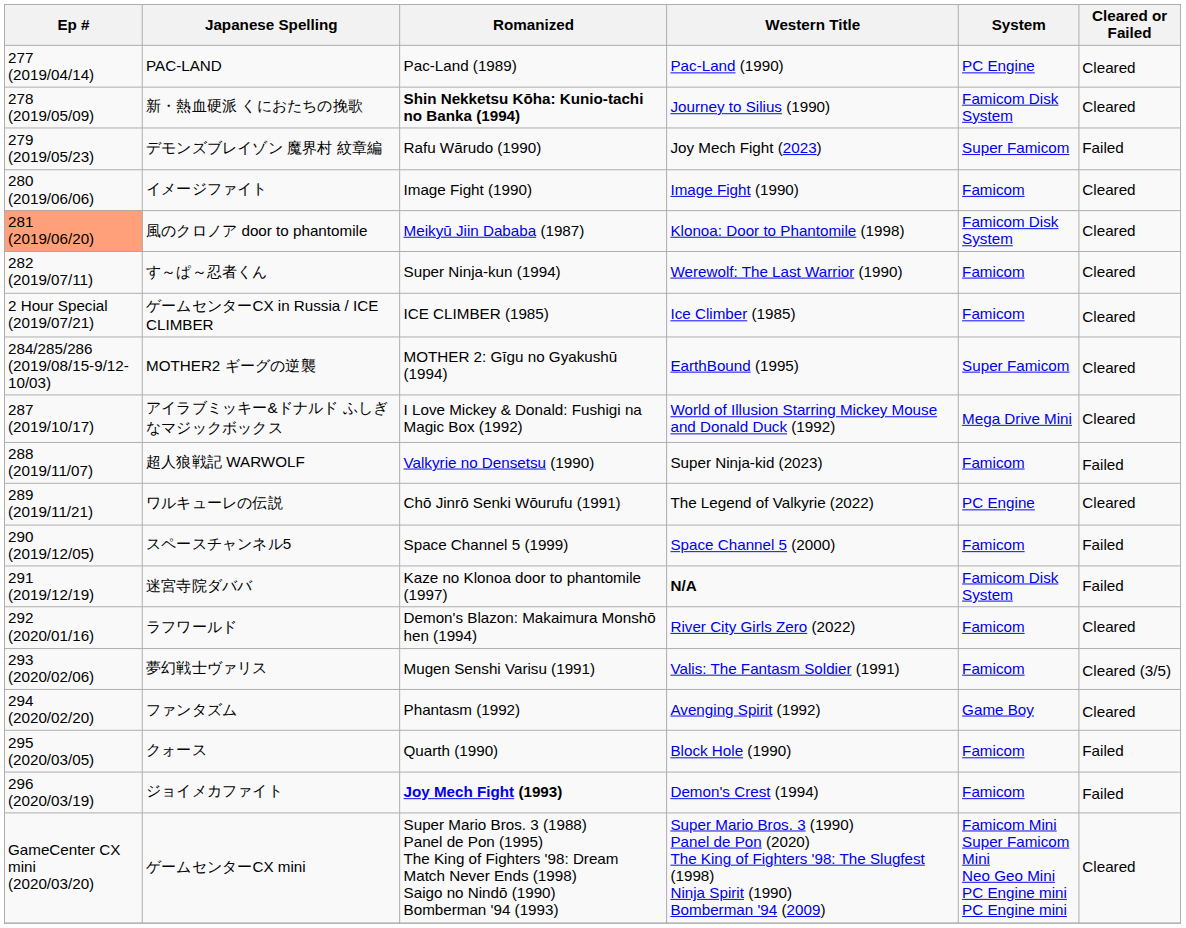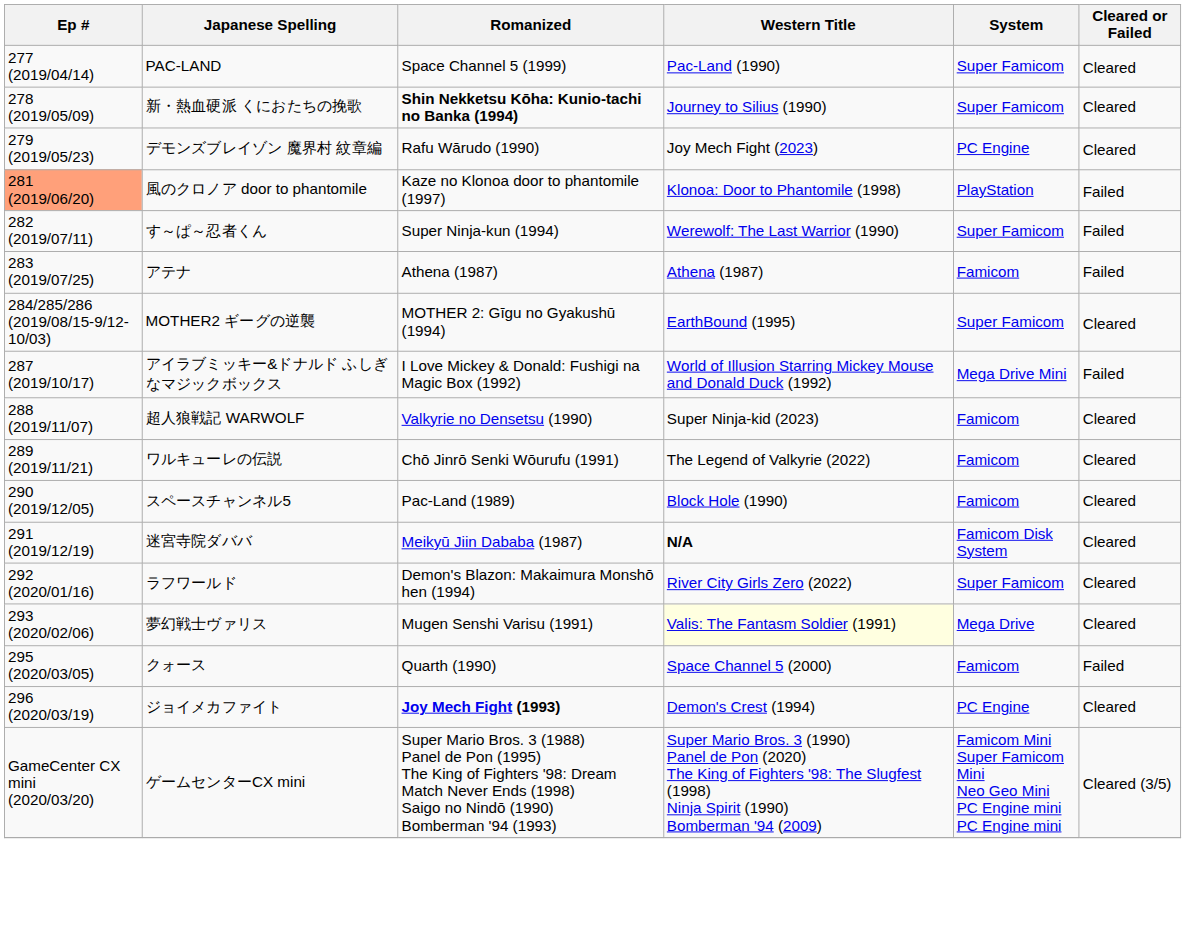 <table class="wikitable" style="width:98%;">
 <tr>
 <th>Ep #</th>
 <th>Japanese Spelling</th>
 <th>Romanized</th>
 <th>Western Title</th>
 <th>System</th>
 <th>Cleared or Failed</th>
 </tr>
 <tr>
 <td>277<br>(2019/04/14)</td>
 <td>PAC-LAND</td>
-<td>Pac-Land (1989)</td>
+<td>Space Channel 5 (1999)</td>
 <td><a href='#'>Pac-Land</a> (1990)</td>
-<td><a href='#'>PC Engine</a></td>
+<td><a href='#'>Super Famicom</a></td>
 <td>Cleared<sup></sup></td>
 </tr>
 <tr>
 <td>278<br>(2019/05/09)</td>
 <td>新・熱血硬派 くにおたちの挽歌</td>
 <td><strong>Shin Nekketsu Kōha: Kunio-tachi no Banka (1994)</strong></td>
 <td><a href='#'>Journey to Silius</a> (1990)</td>
-<td><a href='#'>Famicom Disk System</a></td>
+<td><a href='#'>Super Famicom</a></td>
 <td>Cleared</td>
 </tr>
 <tr>
 <td>279<br>(2019/05/23)</td>
 <td>デモンズブレイゾン 魔界村 紋章編</td>
 <td>Rafu Wārudo (1990)</td>
 <td>Joy Mech Fight (<a href='#'>2023</a>)</td>
-<td><a href='#'>Super Famicom</a></td>
-<td>Failed</td>
-</tr>
-<tr>
-<td>280<br>(2019/06/06)</td>
-<td>イメージファイト</td>
-<td>Image Fight (1990)</td>
-<td><a href='#'>Image Fight</a> (1990)</td>
-<td><a href='#'>Famicom</a></td>
-<td>Cleared</td>
+<td><a href='#'>PC Engine</a></td>
+<td>Cleared<sup></sup></td>
 </tr>
 <tr>
 <td style="background: lightsalmon;">281<br>(2019/06/20)</td>
 <td>風のクロノア door to phantomile</td>
-<td><a href='#'>Meikyū Jiin Dababa</a> (1987)</td>
+<td>Kaze no Klonoa door to phantomile (1997)</td>
 <td><a href='#'>Klonoa: Door to Phantomile</a> (1998)</td>
-<td><a href='#'>Famicom Disk System</a></td>
-<td>Cleared</td>
+<td><a href='#'>PlayStation</a></td>
+<td>Failed<sup></sup></td>
 </tr>
 <tr>
 <td>282<br>(2019/07/11)</td>
 <td>す～ぱ～忍者くん</td>
 <td>Super Ninja-kun (1994)</td>
 <td><a href='#'>Werewolf: The Last Warrior</a> (1990)</td>
-<td><a href='#'>Famicom</a></td>
-<td>Cleared</td>
+<td><a href='#'>Super Famicom</a></td>
+<td>Failed</td>
 </tr>
 <tr>
-<td>2 Hour Special<br>(2019/07/21)</td>
-<td>ゲームセンターCX in Russia / ICE CLIMBER</td>
-<td>ICE CLIMBER (1985)</td>
-<td><a href='#'>Ice Climber</a> (1985)</td>
+<td>283<br>(2019/07/25)</td>
+<td>アテナ</td>
+<td>Athena (1987)</td>
+<td><a href='#'>Athena</a> (1987)</td>
 <td><a href='#'>Famicom</a></td>
-<td>Cleared<sup></sup></td>
+<td>Failed</td>
 </tr>
 <tr>
 <td>284/285/286<br>(2019/08/15-9/12-10/03)</td>
 <td>MOTHER2 ギーグの逆襲</td>
 <td>MOTHER 2: Gīgu no Gyakushū (1994)</td>
 <td><a href='#'>EarthBound</a> (1995)</td>
 <td><a href='#'>Super Famicom</a></td>
 <td>Cleared<sup></sup></td>
 </tr>
 <tr>
 <td>287<br>(2019/10/17)</td>
 <td>アイラブミッキー&ドナルド ふしぎなマジックボックス</td>
 <td>I Love Mickey & Donald: Fushigi na Magic Box (1992)</td>
 <td><a href='#'>World of Illusion Starring Mickey Mouse and Donald Duck</a> (1992)</td>
 <td><a href='#'>Mega Drive Mini</a></td>
-<td>Cleared</td>
+<td>Failed</td>
 </tr>
 <tr>
 <td>288<br>(2019/11/07)</td>
 <td>超人狼戦記 WARWOLF</td>
 <td><a href='#'>Valkyrie no Densetsu</a> (1990)</td>
 <td>Super Ninja-kid (2023)</td>
 <td><a href='#'>Famicom</a></td>
-<td>Failed<sup></sup></td>
+<td>Cleared</td>
 </tr>
 <tr>
 <td>289<br>(2019/11/21)</td>
 <td>ワルキューレの伝説</td>
 <td>Chō Jinrō Senki Wōurufu (1991)</td>
 <td>The Legend of Valkyrie (2022)</td>
-<td><a href='#'>PC Engine</a></td>
+<td><a href='#'>Famicom</a></td>
 <td>Cleared</td>
 </tr>
 <tr>
 <td>290<br>(2019/12/05)</td>
 <td>スペースチャンネル5</td>
-<td>Space Channel 5 (1999)</td>
-<td><a href='#'>Space Channel 5</a> (2000)</td>
+<td>Pac-Land (1989)</td>
+<td><a href='#'>Block Hole</a> (1990)</td>
 <td><a href='#'>Famicom</a></td>
-<td>Failed</td>
+<td>Cleared</td>
 </tr>
 <tr>
 <td>291<br>(2019/12/19)</td>
 <td>迷宮寺院ダババ</td>
-<td>Kaze no Klonoa door to phantomile (1997)</td>
+<td><a href='#'>Meikyū Jiin Dababa</a> (1987)</td>
 <td><strong>N/A</strong></td>
 <td><a href='#'>Famicom Disk System</a></td>
-<td>Failed</td>
+<td>Cleared</td>
 </tr>
 <tr>
 <td>292<br>(2020/01/16)</td>
 <td>ラフワールド</td>
 <td>Demon's Blazon: Makaimura Monshō hen (1994)</td>
 <td><a href='#'>River City Girls Zero</a> (2022)</td>
-<td><a href='#'>Famicom</a></td>
+<td><a href='#'>Super Famicom</a></td>
 <td>Cleared</td>
 </tr>
 <tr>
 <td>293<br>(2020/02/06)</td>
 <td>夢幻戦士ヴァリス</td>
 <td>Mugen Senshi Varisu (1991)</td>
-<td><a href='#'>Valis: The Fantasm Soldier</a> (1991)</td>
-<td><a href='#'>Famicom</a></td>
-<td>Cleared (3/5)<sup></sup></td>
-</tr>
-<tr>
-<td>294<br>(2020/02/20)</td>
-<td>ファンタズム</td>
-<td>Phantasm (1992)</td>
-<td><a href='#'>Avenging Spirit</a> (1992)</td>
-<td><a href='#'>Game Boy</a></td>
-<td>Cleared<sup></sup></td>
+<td style="background: lightyellow;"><a href='#'>Valis: The Fantasm Soldier</a> (1991)</td>
+<td><a href='#'>Mega Drive</a></td>
+<td>Cleared</td>
 </tr>
 <tr>
 <td>295<br>(2020/03/05)</td>
 <td>クォース</td>
 <td>Quarth (1990)</td>
-<td><a href='#'>Block Hole</a> (1990)</td>
+<td><a href='#'>Space Channel 5</a> (2000)</td>
 <td><a href='#'>Famicom</a></td>
 <td>Failed</td>
 </tr>
 <tr>
 <td>296<br>(2020/03/19)</td>
 <td>ジョイメカファイト</td>
 <td><strong><a href='#'>Joy Mech Fight</a> (1993)</strong></td>
 <td><a href='#'>Demon's Crest</a> (1994)</td>
-<td><a href='#'>Famicom</a></td>
-<td>Failed<sup></sup></td>
+<td><a href='#'>PC Engine</a></td>
+<td>Cleared</td>
 </tr>
 <tr>
 <td>GameCenter CX mini<br>(2020/03/20)</td>
 <td>ゲームセンターCX mini</td>
 <td>Super Mario Bros. 3 (1988)<br>Panel de Pon (1995)<br>The King of Fighters '98: Dream Match Never Ends (1998)<br>Saigo no Nindō (1990)<br>Bomberman '94 (1993)</td>
 <td><a href='#'>Super Mario Bros. 3</a> (1990)<br><a href='#'>Panel de Pon</a> (2020)<br><a href='#'>The King of Fighters '98: The Slugfest</a> (1998)<br><a href='#'>Ninja Spirit</a> (1990)<br><a href='#'>Bomberman '94</a> (<a href='#'>2009</a>)</td>
 <td><a href='#'>Famicom Mini</a><br><a href='#'>Super Famicom Mini</a><br><a href='#'>Neo Geo Mini</a><br><a href='#'>PC Engine mini</a><br><a href='#'>PC Engine mini</a><br></td>
-<td>Cleared</td>
+<td>Cleared (3/5)<sup></sup></td>
 </tr>
 <tr>
 </tr>
 </table>
